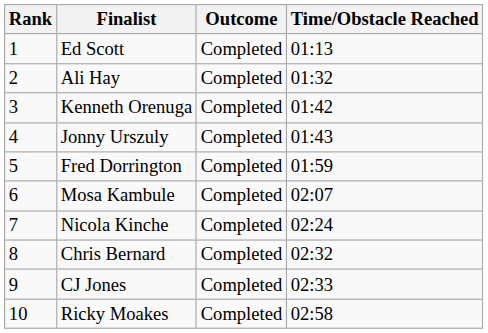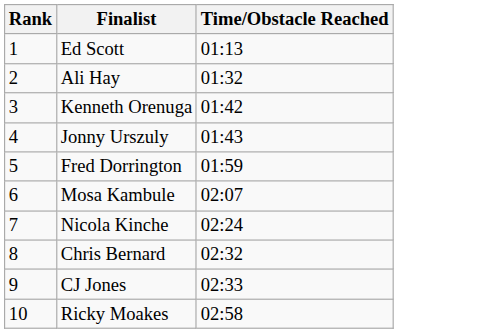 <table class="wikitable">
 <tr>
 <th>Rank</th>
 <th>Finalist</th>
-<th>Outcome</th>
 <th>Time/Obstacle Reached</th>
 </tr>
 <tr>
 <td>1</td>
 <td>Ed Scott</td>
-<td>Completed</td>
 <td>01:13</td>
 </tr>
 <tr>
 <td>2</td>
 <td>Ali Hay</td>
-<td>Completed</td>
 <td>01:32</td>
 </tr>
 <tr>
 <td>3</td>
 <td>Kenneth Orenuga</td>
-<td>Completed</td>
 <td>01:42</td>
 </tr>
 <tr>
 <td>4</td>
 <td>Jonny Urszuly</td>
-<td>Completed</td>
 <td>01:43</td>
 </tr>
 <tr>
 <td>5</td>
 <td>Fred Dorrington</td>
-<td>Completed</td>
 <td>01:59</td>
 </tr>
 <tr>
 <td>6</td>
 <td>Mosa Kambule</td>
-<td>Completed</td>
 <td>02:07</td>
 </tr>
 <tr>
 <td>7</td>
 <td>Nicola Kinche</td>
-<td>Completed</td>
 <td>02:24</td>
 </tr>
 <tr>
 <td>8</td>
 <td>Chris Bernard</td>
-<td>Completed</td>
 <td>02:32</td>
 </tr>
 <tr>
 <td>9</td>
 <td>CJ Jones</td>
-<td>Completed</td>
 <td>02:33</td>
 </tr>
 <tr>
 <td>10</td>
 <td>Ricky Moakes</td>
-<td>Completed</td>
 <td>02:58</td>
 </tr>
 </table>
